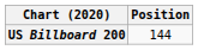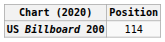 <table class="wikitable sortable plainrowheaders" style="text-align:center">
 <tr>
 <th scope="col">Chart (2020)</th>
 <th scope="col">Position</th>
 </tr>
 <tr>
 <th scope="row">US <em>Billboard</em> 200</th>
-<td>144</td>
+<td>114</td>
 </tr>
 </table>
